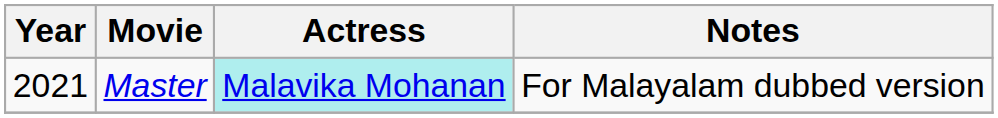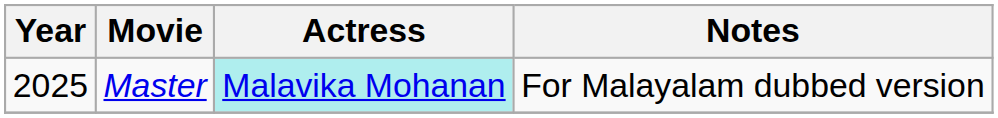 <table class="wikitable sortable">
 <tr>
 <th>Year</th>
 <th>Movie</th>
 <th>Actress</th>
 <th>Notes</th>
 </tr>
 <tr>
-<td>2021</td>
+<td>2025</td>
 <td><em><a href='#'>Master</a></em></td>
 <td style="background: paleturquoise;"><a href='#'>Malavika Mohanan</a></td>
 <td>For Malayalam dubbed version</td>
 </tr>
 <tr>
 </tr>
 </table>
